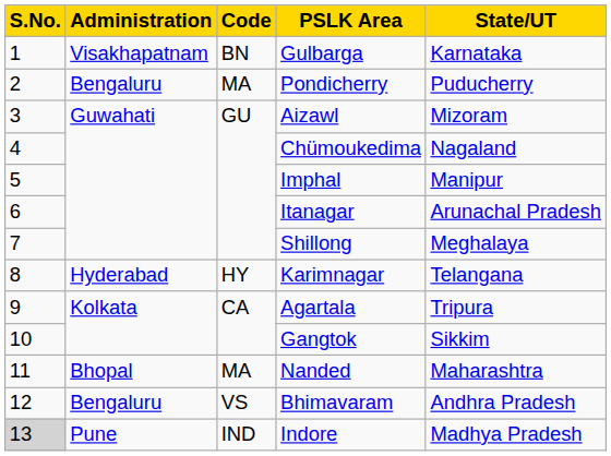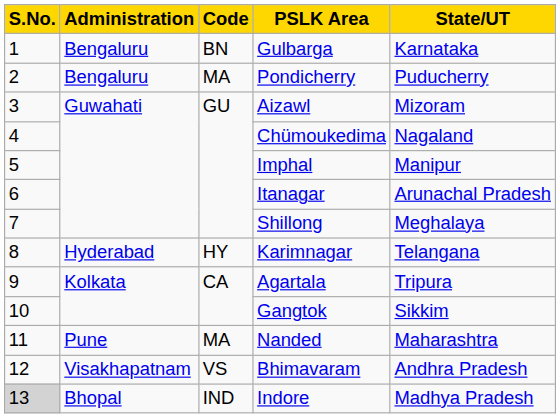 <table class="wikitable sortable">
 <tr>
 <th ! style="background-color:#FFD700">S.No.</th>
 <th style="background-color:#FFD700" !>Administration</th>
 <th style="background-color:#FFD700" !>Code</th>
 <th style="background-color:#FFD700" !>PSLK Area</th>
 <th ! style="background-color:#FFD700">State/UT</th>
 </tr>
 <tr>
 <td valign="top">1</td>
-<td valign="top"><a href='#'>Visakhapatnam</a></td>
+<td valign="top"><a href='#'>Bengaluru</a></td>
 <td valign="top">BN</td>
 <td valign="top"><a href='#'>Gulbarga</a></td>
 <td valign="top"><a href='#'>Karnataka</a></td>
 </tr>
 <tr>
 <td valign="top">2</td>
 <td valign="top"><a href='#'>Bengaluru</a></td>
 <td valign="top">MA</td>
 <td valign="top"><a href='#'>Pondicherry</a></td>
 <td valign="top"><a href='#'>Puducherry</a></td>
 </tr>
 <tr>
 <td valign="top">3</td>
 <td rowspan="5" valign="top"><a href='#'>Guwahati</a></td>
 <td rowspan="5" valign="top">GU</td>
 <td valign="top"><a href='#'>Aizawl</a></td>
 <td valign="top"><a href='#'>Mizoram</a></td>
 </tr>
 <tr>
 <td valign="top">4</td>
 <td valign="top"><a href='#'>Chümoukedima</a></td>
 <td valign="top"><a href='#'>Nagaland</a></td>
 </tr>
 <tr>
 <td valign="top">5</td>
 <td valign="top"><a href='#'>Imphal</a></td>
 <td valign="top"><a href='#'>Manipur</a></td>
 </tr>
 <tr>
 <td valign="top">6</td>
 <td valign="top"><a href='#'>Itanagar</a></td>
 <td valign="top"><a href='#'>Arunachal Pradesh</a></td>
 </tr>
 <tr>
 <td valign="top">7</td>
 <td valign="top"><a href='#'>Shillong</a></td>
 <td valign="top"><a href='#'>Meghalaya</a></td>
 </tr>
 <tr>
 <td valign="top">8</td>
 <td valign="top"><a href='#'>Hyderabad</a></td>
 <td valign="top">HY</td>
 <td valign="top"><a href='#'>Karimnagar</a></td>
 <td valign="top"><a href='#'>Telangana</a></td>
 </tr>
 <tr>
 <td valign="top">9</td>
 <td rowspan="2" valign="top"><a href='#'>Kolkata</a></td>
 <td rowspan="2" valign="top">CA</td>
 <td valign="top"><a href='#'>Agartala</a></td>
 <td valign="top"><a href='#'>Tripura</a></td>
 </tr>
 <tr>
 <td valign="top">10</td>
 <td valign="top"><a href='#'>Gangtok</a></td>
 <td valign="top"><a href='#'>Sikkim</a></td>
 </tr>
 <tr>
 <td valign="top">11</td>
-<td valign="top"><a href='#'>Bhopal</a></td>
+<td valign="top"><a href='#'>Pune</a></td>
 <td valign="top">MA</td>
 <td valign="top"><a href='#'>Nanded</a></td>
 <td valign="top"><a href='#'>Maharashtra</a></td>
 </tr>
 <tr>
 <td valign="top">12</td>
-<td valign="top"><a href='#'>Bengaluru</a></td>
+<td valign="top"><a href='#'>Visakhapatnam</a></td>
 <td valign="top">VS</td>
 <td valign="top"><a href='#'>Bhimavaram</a></td>
 <td valign="top"><a href='#'>Andhra Pradesh</a></td>
 </tr>
 <tr>
 <td valign="top" style="background: lightgrey;">13</td>
-<td valign="top"><a href='#'>Pune</a></td>
+<td valign="top"><a href='#'>Bhopal</a></td>
 <td valign="top">IND</td>
 <td valign="top"><a href='#'>Indore</a></td>
 <td valign="top"><a href='#'>Madhya Pradesh</a></td>
 </tr>
 </table>
